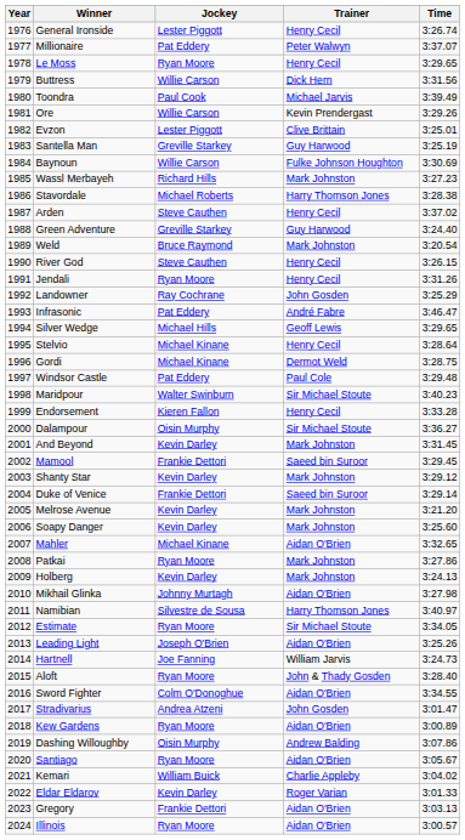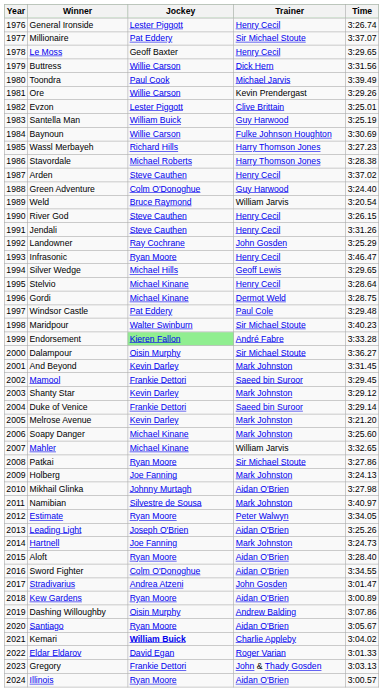 <table class = "wikitable sortable" | border="1" style="border-collapse: collapse; font-size:90%">
 <tr bgcolor="#77dd77" align="center">
 <th>Year</th>
 <th>Winner</th>
 <th>Jockey</th>
 <th>Trainer</th>
 <th>Time</th>
 </tr>
 <tr>
 <td>1976</td>
 <td width=160px>General Ironside</td>
 <td width=170px><a href='#'>Lester Piggott</a></td>
 <td width=180px><a href='#'>Henry Cecil</a></td>
 <td>3:26.74</td>
 </tr>
 <tr>
 <td>1977</td>
 <td>Millionaire</td>
 <td><a href='#'>Pat Eddery</a></td>
-<td><a href='#'>Peter Walwyn</a></td>
+<td><a href='#'>Sir Michael Stoute</a></td>
 <td>3:37.07</td>
 </tr>
 <tr>
 <td>1978</td>
 <td><a href='#'>Le Moss</a></td>
-<td><a href='#'>Ryan Moore</a></td>
+<td>Geoff Baxter</td>
 <td><a href='#'>Henry Cecil</a></td>
 <td>3:29.65</td>
 </tr>
 <tr>
 <td>1979</td>
 <td>Buttress</td>
 <td><a href='#'>Willie Carson</a></td>
 <td><a href='#'>Dick Hern</a></td>
 <td>3:31.56</td>
 </tr>
 <tr>
 <td>1980</td>
 <td>Toondra</td>
 <td><a href='#'>Paul Cook</a></td>
 <td><a href='#'>Michael Jarvis</a></td>
 <td>3:39.49</td>
 </tr>
 <tr>
 <td>1981</td>
 <td>Ore</td>
 <td><a href='#'>Willie Carson</a></td>
 <td>Kevin Prendergast</td>
 <td>3:29.26</td>
 </tr>
 <tr>
 <td>1982</td>
 <td>Evzon</td>
 <td><a href='#'>Lester Piggott</a></td>
 <td><a href='#'>Clive Brittain</a></td>
 <td>3:25.01</td>
 </tr>
 <tr>
 <td>1983</td>
 <td>Santella Man</td>
-<td><a href='#'>Greville Starkey</a></td>
+<td><a href='#'>William Buick</a></td>
 <td><a href='#'>Guy Harwood</a></td>
 <td>3:25.19</td>
 </tr>
 <tr>
 <td>1984</td>
 <td>Baynoun</td>
 <td><a href='#'>Willie Carson</a></td>
 <td><a href='#'>Fulke Johnson Houghton</a></td>
 <td>3:30.69</td>
 </tr>
 <tr>
 <td>1985</td>
 <td>Wassl Merbayeh</td>
 <td><a href='#'>Richard Hills</a></td>
-<td><a href='#'>Mark Johnston</a></td>
+<td><a href='#'>Harry Thomson Jones</a></td>
 <td>3:27.23</td>
 </tr>
 <tr>
 <td>1986</td>
 <td>Stavordale</td>
 <td><a href='#'>Michael Roberts</a></td>
 <td><a href='#'>Harry Thomson Jones</a></td>
 <td>3:28.38</td>
 </tr>
 <tr>
 <td>1987</td>
 <td>Arden</td>
 <td><a href='#'>Steve Cauthen</a></td>
 <td><a href='#'>Henry Cecil</a></td>
 <td>3:37.02</td>
 </tr>
 <tr>
 <td>1988</td>
 <td>Green Adventure</td>
-<td><a href='#'>Greville Starkey</a></td>
+<td><a href='#'>Colm O'Donoghue</a></td>
 <td><a href='#'>Guy Harwood</a></td>
 <td>3:24.40</td>
 </tr>
 <tr>
 <td>1989</td>
 <td>Weld</td>
 <td><a href='#'>Bruce Raymond</a></td>
-<td><a href='#'>Mark Johnston</a></td>
+<td>William Jarvis</td>
 <td>3:20.54</td>
 </tr>
 <tr>
 <td>1990</td>
 <td>River God</td>
 <td><a href='#'>Steve Cauthen</a></td>
 <td><a href='#'>Henry Cecil</a></td>
 <td>3:26.15</td>
 </tr>
 <tr>
 <td>1991</td>
 <td>Jendali</td>
-<td><a href='#'>Ryan Moore</a></td>
+<td><a href='#'>Steve Cauthen</a></td>
 <td><a href='#'>Henry Cecil</a></td>
 <td>3:31.26</td>
 </tr>
 <tr>
 <td>1992</td>
 <td>Landowner</td>
 <td><a href='#'>Ray Cochrane</a></td>
 <td><a href='#'>John Gosden</a></td>
 <td>3:25.29</td>
 </tr>
 <tr>
 <td>1993</td>
 <td>Infrasonic</td>
-<td><a href='#'>Pat Eddery</a></td>
-<td><a href='#'>André Fabre</a></td>
+<td><a href='#'>Ryan Moore</a></td>
+<td><a href='#'>Henry Cecil</a></td>
 <td>3:46.47</td>
 </tr>
 <tr>
 <td>1994</td>
 <td>Silver Wedge</td>
 <td><a href='#'>Michael Hills</a></td>
 <td><a href='#'>Geoff Lewis</a></td>
 <td>3:29.65</td>
 </tr>
 <tr>
 <td>1995</td>
 <td>Stelvio</td>
 <td><a href='#'>Michael Kinane</a></td>
 <td><a href='#'>Henry Cecil</a></td>
 <td>3:28.64</td>
 </tr>
 <tr>
 <td>1996</td>
 <td>Gordi</td>
 <td><a href='#'>Michael Kinane</a></td>
 <td><a href='#'>Dermot Weld</a></td>
 <td>3:28.75</td>
 </tr>
 <tr>
 <td>1997</td>
 <td>Windsor Castle</td>
 <td><a href='#'>Pat Eddery</a></td>
 <td><a href='#'>Paul Cole</a></td>
 <td>3:29.48</td>
 </tr>
 <tr>
 <td>1998</td>
 <td>Maridpour</td>
 <td><a href='#'>Walter Swinburn</a></td>
 <td><a href='#'>Sir Michael Stoute</a></td>
 <td>3:40.23</td>
 </tr>
 <tr>
 <td>1999</td>
 <td>Endorsement</td>
-<td><a href='#'>Kieren Fallon</a></td>
-<td><a href='#'>Henry Cecil</a></td>
+<td style="background: lightgreen;"><a href='#'>Kieren Fallon</a></td>
+<td><a href='#'>André Fabre</a></td>
 <td>3:33.28</td>
 </tr>
 <tr>
 <td>2000</td>
 <td>Dalampour</td>
 <td><a href='#'>Oisin Murphy</a></td>
 <td><a href='#'>Sir Michael Stoute</a></td>
 <td>3:36.27</td>
 </tr>
 <tr>
 <td>2001</td>
 <td>And Beyond</td>
 <td><a href='#'>Kevin Darley</a></td>
 <td><a href='#'>Mark Johnston</a></td>
 <td>3:31.45</td>
 </tr>
 <tr>
 <td>2002</td>
 <td><a href='#'>Mamool</a></td>
 <td><a href='#'>Frankie Dettori</a></td>
 <td><a href='#'>Saeed bin Suroor</a></td>
 <td>3:29.45</td>
 </tr>
 <tr>
 <td>2003</td>
 <td>Shanty Star</td>
 <td><a href='#'>Kevin Darley</a></td>
 <td><a href='#'>Mark Johnston</a></td>
 <td>3:29.12</td>
 </tr>
 <tr>
 <td>2004</td>
 <td>Duke of Venice</td>
 <td><a href='#'>Frankie Dettori</a></td>
 <td><a href='#'>Saeed bin Suroor</a></td>
 <td>3:29.14</td>
 </tr>
 <tr>
 <td>2005</td>
 <td>Melrose Avenue </td>
 <td><a href='#'>Kevin Darley</a></td>
 <td><a href='#'>Mark Johnston</a></td>
 <td>3:21.20</td>
 </tr>
 <tr>
 <td>2006</td>
 <td>Soapy Danger</td>
-<td><a href='#'>Kevin Darley</a></td>
+<td><a href='#'>Michael Kinane</a></td>
 <td><a href='#'>Mark Johnston</a></td>
 <td>3:25.60</td>
 </tr>
 <tr>
 <td>2007</td>
 <td><a href='#'>Mahler</a></td>
 <td><a href='#'>Michael Kinane</a></td>
-<td><a href='#'>Aidan O'Brien</a></td>
+<td>William Jarvis</td>
 <td>3:32.65</td>
 </tr>
 <tr>
 <td>2008</td>
 <td>Patkai</td>
 <td><a href='#'>Ryan Moore</a></td>
-<td><a href='#'>Mark Johnston</a></td>
+<td><a href='#'>Sir Michael Stoute</a></td>
 <td>3:27.86</td>
 </tr>
 <tr>
 <td>2009</td>
 <td>Holberg</td>
-<td><a href='#'>Kevin Darley</a></td>
+<td><a href='#'>Joe Fanning</a></td>
 <td><a href='#'>Mark Johnston</a></td>
 <td>3:24.13</td>
 </tr>
 <tr>
 <td>2010</td>
 <td>Mikhail Glinka</td>
 <td><a href='#'>Johnny Murtagh</a></td>
 <td><a href='#'>Aidan O'Brien</a></td>
 <td>3:27.98</td>
 </tr>
 <tr>
 <td>2011</td>
 <td>Namibian</td>
 <td><a href='#'>Silvestre de Sousa</a></td>
-<td><a href='#'>Harry Thomson Jones</a></td>
+<td><a href='#'>Mark Johnston</a></td>
 <td>3:40.97</td>
 </tr>
 <tr>
 <td>2012</td>
 <td><a href='#'>Estimate</a></td>
 <td><a href='#'>Ryan Moore</a></td>
-<td><a href='#'>Sir Michael Stoute</a></td>
+<td><a href='#'>Peter Walwyn</a></td>
 <td>3:34.05</td>
 </tr>
 <tr>
 <td>2013</td>
 <td><a href='#'>Leading Light</a></td>
 <td><a href='#'>Joseph O'Brien</a></td>
 <td><a href='#'>Aidan O'Brien</a></td>
 <td>3:25.26</td>
 </tr>
 <tr>
 <td>2014</td>
 <td><a href='#'>Hartnell</a></td>
 <td><a href='#'>Joe Fanning</a></td>
-<td>William Jarvis</td>
+<td><a href='#'>Mark Johnston</a></td>
 <td>3:24.73</td>
 </tr>
 <tr>
 <td>2015</td>
 <td>Aloft</td>
 <td><a href='#'>Ryan Moore</a></td>
-<td><a href='#'>John</a> & <a href='#'>Thady Gosden</a></td>
+<td><a href='#'>Aidan O'Brien</a></td>
 <td>3:28.40</td>
 </tr>
 <tr>
 <td>2016</td>
 <td>Sword Fighter</td>
 <td><a href='#'>Colm O'Donoghue</a></td>
 <td><a href='#'>Aidan O'Brien</a></td>
 <td>3:34.55</td>
 </tr>
 <tr>
 <td>2017</td>
 <td><a href='#'>Stradivarius</a></td>
 <td><a href='#'>Andrea Atzeni</a></td>
 <td><a href='#'>John Gosden</a></td>
 <td>3:01.47</td>
 </tr>
 <tr>
 <td>2018</td>
 <td><a href='#'>Kew Gardens</a></td>
 <td><a href='#'>Ryan Moore</a></td>
 <td><a href='#'>Aidan O'Brien</a></td>
 <td>3:00.89</td>
 </tr>
 <tr>
 <td>2019</td>
 <td>Dashing Willoughby</td>
 <td><a href='#'>Oisin Murphy</a></td>
 <td><a href='#'>Andrew Balding</a></td>
 <td>3:07.86</td>
 </tr>
 <tr>
 <td>2020</td>
 <td><a href='#'>Santiago</a></td>
 <td><a href='#'>Ryan Moore</a></td>
 <td><a href='#'>Aidan O'Brien</a></td>
 <td>3:05.67</td>
 </tr>
 <tr>
 <td>2021</td>
 <td>Kemari</td>
-<td><a href='#'>William Buick</a></td>
+<td><strong><a href='#'>William Buick</a></strong></td>
 <td><a href='#'>Charlie Appleby</a></td>
 <td>3:04.02</td>
 </tr>
 <tr>
 <td>2022</td>
 <td><a href='#'>Eldar Eldarov</a></td>
-<td><a href='#'>Kevin Darley</a></td>
+<td><a href='#'>David Egan</a></td>
 <td><a href='#'>Roger Varian</a></td>
 <td>3:01.33</td>
 </tr>
 <tr>
 <td>2023</td>
 <td>Gregory</td>
 <td><a href='#'>Frankie Dettori</a></td>
-<td><a href='#'>Aidan O'Brien</a></td>
+<td><a href='#'>John</a> & <a href='#'>Thady Gosden</a></td>
 <td>3:03.13</td>
 </tr>
 <tr>
 <td>2024</td>
 <td><a href='#'>Illinois</a></td>
 <td><a href='#'>Ryan Moore</a></td>
 <td><a href='#'>Aidan O'Brien</a></td>
 <td>3:00.57</td>
 </tr>
 </table>
